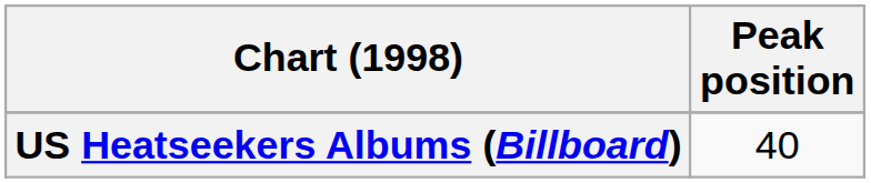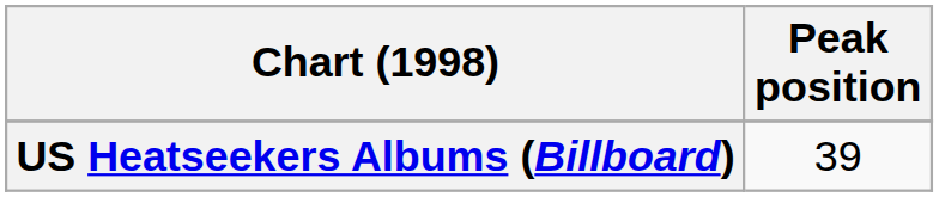 <table class="wikitable sortable plainrowheaders" style="text-align:center">
 <tr>
 <th scope="col">Chart (1998)</th>
 <th scope="col">Peak<br>position</th>
 </tr>
 <tr>
 </tr>
 <tr>
 </tr>
 <tr>
 <th scope="row">US <a href='#'>Heatseekers Albums</a> (<em><a href='#'>Billboard</a></em>)</th>
-<td>40</td>
+<td>39</td>
 </tr>
 </table>
